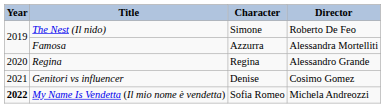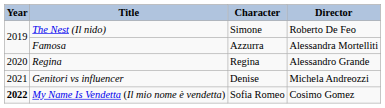 <table class="wikitable">
 <tr>
 <th style="background:#B0C4DE;">Year</th>
 <th style="background:#B0C4DE;">Title</th>
 <th style="background:#B0C4DE;"><strong>Character</strong></th>
 <th style="background:#B0C4DE;">Director</th>
 </tr>
 <tr>
 <td rowspan="2">2019</td>
 <td><em><a href='#'>The Nest</a> (Il nido)</em></td>
 <td>Simone</td>
 <td>Roberto De Feo</td>
 </tr>
 <tr>
 <td><em>Famosa</em></td>
 <td>Azzurra</td>
 <td>Alessandra Mortelliti</td>
 </tr>
 <tr>
 <td>2020</td>
 <td><em>Regina</em></td>
 <td>Regina</td>
 <td>Alessandro Grande</td>
 </tr>
 <tr>
 <td>2021</td>
 <td><em>Genitori vs influencer</em></td>
 <td>Denise</td>
-<td>Cosimo Gomez</td>
+<td>Michela Andreozzi</td>
 </tr>
 <tr>
 <td><strong>2022</strong></td>
 <td><em><a href='#'>My Name Is Vendetta</a></em> (<em>Il mio nome è vendetta</em>)</td>
 <td>Sofia Romeo</td>
-<td>Michela Andreozzi</td>
+<td>Cosimo Gomez</td>
 </tr>
 </table>
